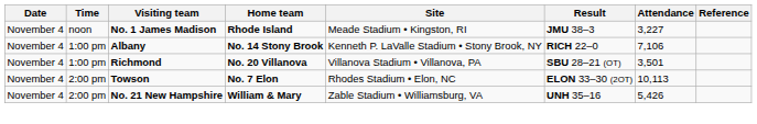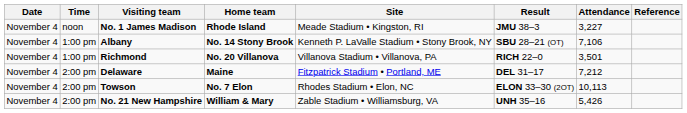 <table class="wikitable" style="font-size:95%;">
 <tr>
 <th>Date</th>
 <th>Time</th>
 <th>Visiting team</th>
 <th>Home team</th>
 <th>Site</th>
 <th>Result</th>
 <th>Attendance</th>
 <th class="unsortable">Reference</th>
 </tr>
 <tr bgcolor=>
 <td>November 4</td>
 <td>noon</td>
 <td><strong>No. 1 James Madison</strong></td>
 <td><strong>Rhode Island</strong></td>
 <td>Meade Stadium • Kingston, RI</td>
 <td><strong>JMU</strong> 38–3</td>
 <td>3,227</td>
 <td></td>
 </tr>
 <tr bgcolor=>
 <td>November 4</td>
 <td>1:00 pm</td>
 <td><strong>Albany</strong></td>
 <td><strong>No. 14 Stony Brook</strong></td>
 <td>Kenneth P. LaValle Stadium • Stony Brook, NY</td>
-<td><strong>RICH</strong> 22–0</td>
+<td><strong>SBU</strong> 28–21 <small>(OT)</small></td>
 <td>7,106</td>
 <td></td>
 </tr>
 <tr bgcolor=>
 <td>November 4</td>
 <td>1:00 pm</td>
 <td><strong>Richmond</strong></td>
 <td><strong>No. 20 Villanova</strong></td>
 <td>Villanova Stadium • Villanova, PA</td>
-<td><strong>SBU</strong> 28–21 <small>(OT)</small></td>
+<td><strong>RICH</strong> 22–0</td>
 <td>3,501</td>
+<td></td>
+</tr>
+<tr bgcolor=>
+<td>November 4</td>
+<td>2:00 pm</td>
+<td><strong>Delaware</strong></td>
+<td><strong>Maine</strong></td>
+<td><a href='#'>Fitzpatrick Stadium</a> • <a href='#'>Portland, ME</a></td>
+<td><strong>DEL</strong> 31–17</td>
+<td>7,212</td>
 <td></td>
 </tr>
 <tr bgcolor=>
 <td>November 4</td>
 <td>2:00 pm</td>
 <td><strong>Towson</strong></td>
 <td><strong>No. 7 Elon</strong></td>
 <td>Rhodes Stadium • Elon, NC</td>
 <td><strong>ELON</strong> 33–30 <small>(2OT)</small></td>
 <td>10,113</td>
 <td></td>
 </tr>
 <tr bgcolor=>
 <td>November 4</td>
 <td>2:00 pm</td>
 <td><strong>No. 21 New Hampshire</strong></td>
 <td><strong>William & Mary</strong></td>
 <td>Zable Stadium • Williamsburg, VA</td>
 <td><strong>UNH</strong> 35–16</td>
 <td>5,426</td>
 <td></td>
 </tr>
 </table>
